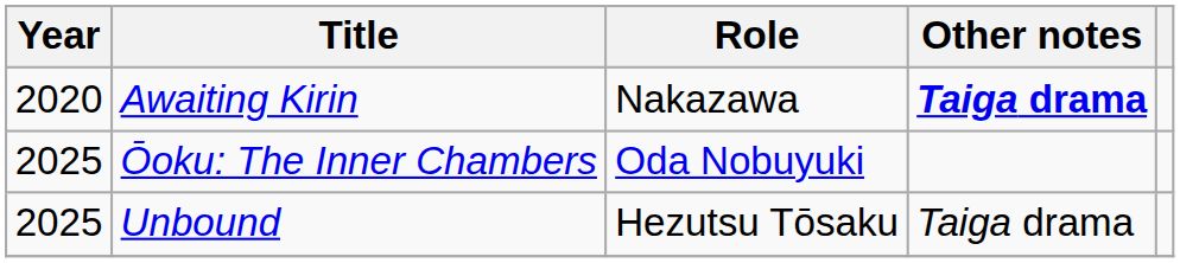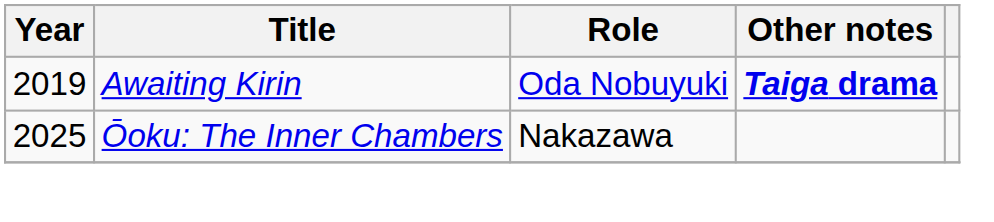 <table class="wikitable">
 <tr>
 <th>Year</th>
 <th>Title</th>
 <th>Role</th>
 <th>Other notes</th>
 <th></th>
 </tr>
 <tr>
-<td rowspan="1">2020</td>
+<td rowspan="1">2019</td>
 <td><em><a href='#'>Awaiting Kirin</a></em></td>
-<td>Nakazawa</td>
+<td><a href='#'>Oda Nobuyuki</a></td>
 <td><strong><a href='#'><em>Taiga</em> drama</a></strong></td>
 <td></td>
 </tr>
 <tr>
 <td>2025</td>
 <td><em><a href='#'>Ōoku: The Inner Chambers</a></em></td>
-<td><a href='#'>Oda Nobuyuki</a></td>
+<td>Nakazawa</td>
 <td></td>
-<td></td>
-</tr>
-<tr>
-<td>2025</td>
-<td><em><a href='#'>Unbound</a></em></td>
-<td>Hezutsu Tōsaku</td>
-<td><em>Taiga</em> drama</td>
 <td></td>
 </tr>
 <tr>
 </tr>
 </table>
